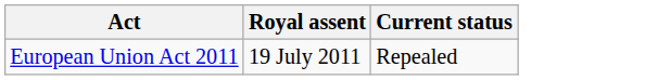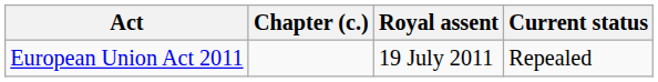 <table class="wikitable sortable">
 <tr>
 <th>Act</th>
+<th>Chapter (c.)</th>
 <th>Royal assent</th>
 <th>Current status</th>
 </tr>
 <tr>
 <td><a href='#'>European Union Act 2011</a></td>
+<td></td>
 <td>19 July 2011</td>
 <td>Repealed</td>
 </tr>
 </table>
